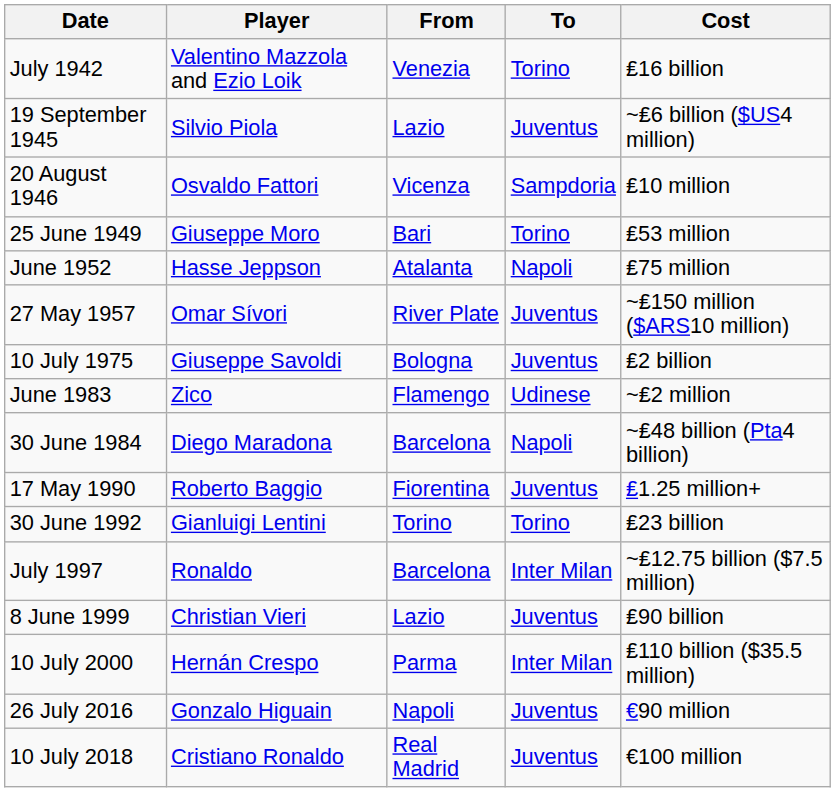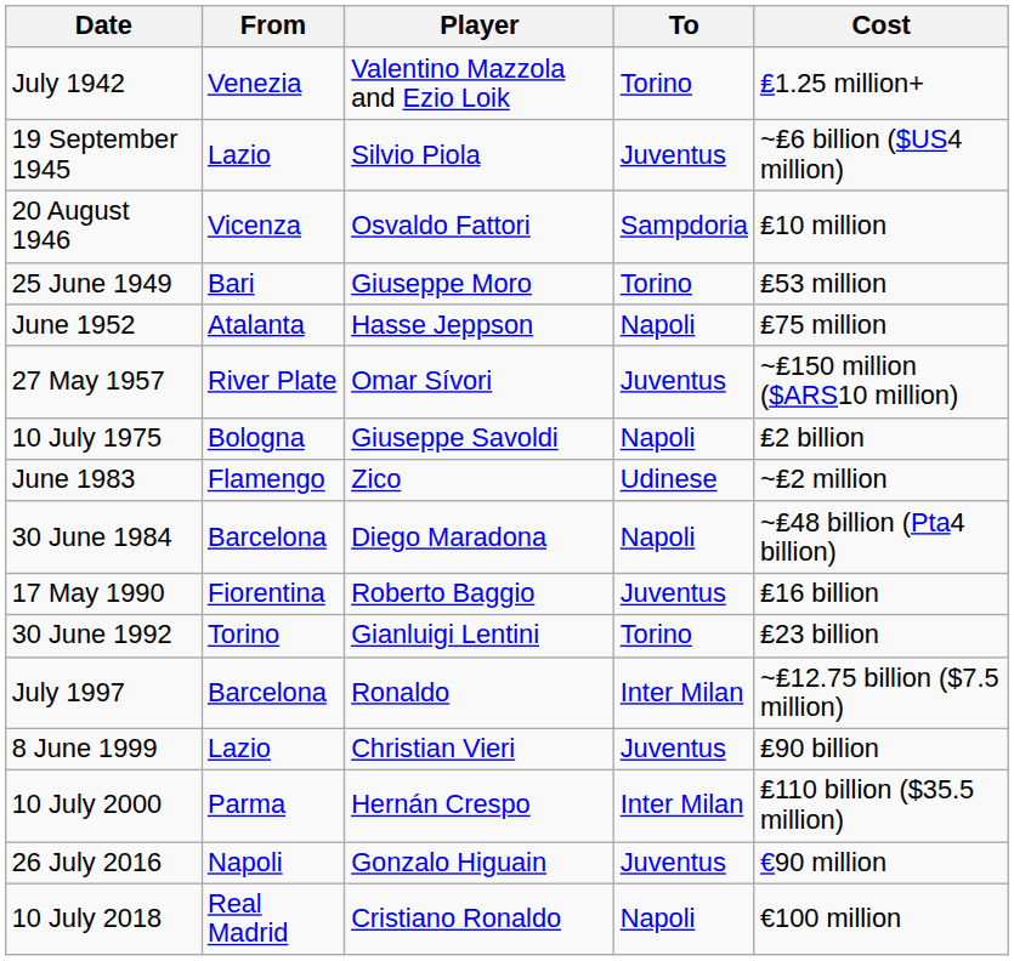 <table class="wikitable">
 <tr>
 <th>Date</th>
+<th>From</th>
 <th>Player</th>
-<th>From</th>
 <th>To</th>
 <th>Cost</th>
 </tr>
 <tr>
 <td>July 1942</td>
+<td><a href='#'>Venezia</a></td>
 <td> <a href='#'>Valentino Mazzola</a> and  <a href='#'>Ezio Loik</a></td>
-<td><a href='#'>Venezia</a></td>
 <td><a href='#'>Torino</a></td>
-<td>₤16 billion</td>
+<td><a href='#'>₤</a>1.25 million+</td>
 </tr>
 <tr>
 <td>19 September 1945</td>
+<td><a href='#'>Lazio</a></td>
 <td> <a href='#'>Silvio Piola</a></td>
-<td><a href='#'>Lazio</a></td>
 <td><a href='#'>Juventus</a></td>
 <td>~₤6 billion (<a href='#'>$US</a>4 million)</td>
 </tr>
 <tr>
 <td>20 August 1946</td>
+<td><a href='#'>Vicenza</a></td>
 <td> <a href='#'>Osvaldo Fattori</a></td>
-<td><a href='#'>Vicenza</a></td>
 <td><a href='#'>Sampdoria</a></td>
 <td>₤10 million</td>
 </tr>
 <tr>
 <td>25 June 1949</td>
+<td><a href='#'>Bari</a></td>
 <td> <a href='#'>Giuseppe Moro</a></td>
-<td><a href='#'>Bari</a></td>
 <td><a href='#'>Torino</a></td>
 <td>₤53 million</td>
 </tr>
 <tr>
 <td>June 1952</td>
+<td><a href='#'>Atalanta</a></td>
 <td> <a href='#'>Hasse Jeppson</a></td>
-<td><a href='#'>Atalanta</a></td>
 <td><a href='#'>Napoli</a></td>
 <td>₤75 million</td>
 </tr>
 <tr>
 <td>27 May 1957</td>
+<td><a href='#'>River Plate</a></td>
 <td> <a href='#'>Omar Sívori</a></td>
-<td><a href='#'>River Plate</a></td>
 <td><a href='#'>Juventus</a></td>
 <td>~₤150 million (<a href='#'>$ARS</a>10 million)</td>
 </tr>
 <tr>
 <td>10 July 1975</td>
+<td><a href='#'>Bologna</a></td>
 <td> <a href='#'>Giuseppe Savoldi</a></td>
-<td><a href='#'>Bologna</a></td>
-<td><a href='#'>Juventus</a></td>
+<td><a href='#'>Napoli</a></td>
 <td>₤2 billion</td>
 </tr>
 <tr>
 <td>June 1983</td>
+<td><a href='#'>Flamengo</a></td>
 <td> <a href='#'>Zico</a></td>
-<td><a href='#'>Flamengo</a></td>
 <td><a href='#'>Udinese</a></td>
 <td>~₤2 million</td>
 </tr>
 <tr>
 <td>30 June 1984</td>
+<td><a href='#'>Barcelona</a></td>
 <td> <a href='#'>Diego Maradona</a></td>
-<td><a href='#'>Barcelona</a></td>
 <td><a href='#'>Napoli</a></td>
 <td>~₤48 billion (<a href='#'>Pta</a>4 billion)</td>
 </tr>
 <tr>
 <td>17 May 1990</td>
+<td><a href='#'>Fiorentina</a></td>
 <td> <a href='#'>Roberto Baggio</a></td>
-<td><a href='#'>Fiorentina</a></td>
 <td><a href='#'>Juventus</a></td>
-<td><a href='#'>₤</a>1.25 million+</td>
+<td>₤16 billion</td>
 </tr>
 <tr>
 <td>30 June 1992</td>
+<td><a href='#'>Torino</a></td>
 <td> <a href='#'>Gianluigi Lentini</a></td>
-<td><a href='#'>Torino</a></td>
 <td><a href='#'>Torino</a></td>
 <td>₤23 billion</td>
 </tr>
 <tr>
 <td>July 1997</td>
+<td><a href='#'>Barcelona</a></td>
 <td> <a href='#'>Ronaldo</a></td>
-<td><a href='#'>Barcelona</a></td>
 <td><a href='#'>Inter Milan</a></td>
 <td>~₤12.75 billion ($7.5 million)</td>
 </tr>
 <tr>
 <td>8 June 1999</td>
+<td><a href='#'>Lazio</a></td>
 <td> <a href='#'>Christian Vieri</a></td>
-<td><a href='#'>Lazio</a></td>
 <td><a href='#'>Juventus</a></td>
 <td>₤90 billion</td>
 </tr>
 <tr>
 <td>10 July 2000</td>
+<td><a href='#'>Parma</a></td>
 <td> <a href='#'>Hernán Crespo</a></td>
-<td><a href='#'>Parma</a></td>
 <td><a href='#'>Inter Milan</a></td>
 <td>₤110 billion ($35.5 million)</td>
 </tr>
 <tr>
 <td>26 July 2016</td>
+<td><a href='#'>Napoli</a></td>
 <td> <a href='#'>Gonzalo Higuain</a></td>
-<td><a href='#'>Napoli</a></td>
 <td><a href='#'>Juventus</a></td>
 <td><a href='#'>€</a>90 million</td>
 </tr>
 <tr>
 <td>10 July 2018</td>
+<td><a href='#'>Real Madrid</a></td>
 <td> <a href='#'>Cristiano Ronaldo</a></td>
-<td><a href='#'>Real Madrid</a></td>
-<td><a href='#'>Juventus</a></td>
+<td><a href='#'>Napoli</a></td>
 <td>€100 million</td>
 </tr>
 </table>
